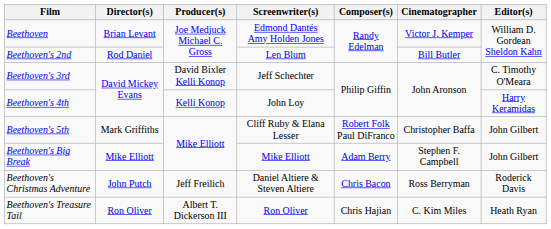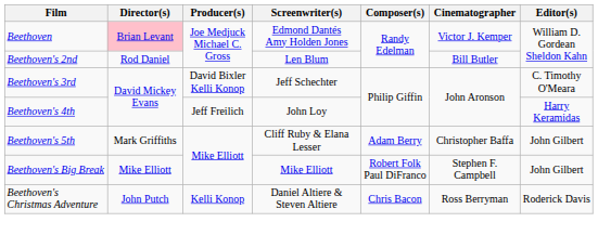 <table class="wikitable" style="width:99%;">
 <tr>
 <th style="text-align:center;">Film</th>
 <th style="text-align:center;">Director(s)</th>
 <th style="text-align:center;">Producer(s)</th>
 <th style="text-align:center;">Screenwriter(s)</th>
 <th style="text-align:center;">Composer(s)</th>
 <th style="text-align:center;">Cinematographer</th>
 <th style="text-align:center;">Editor(s)</th>
 </tr>
 <tr>
 <td><em><a href='#'>Beethoven</a></em></td>
-<td style="text-align:center;"><a href='#'>Brian Levant</a></td>
+<td style="background: pink; text-align:center;"><a href='#'>Brian Levant</a></td>
 <td rowspan="2" style="text-align:center;"><a href='#'>Joe Medjuck</a><br><a href='#'>Michael C. Gross</a></td>
 <td style="text-align:center;"><a href='#'>Edmond Dantés</a><br><a href='#'>Amy Holden Jones</a></td>
 <td rowspan="2" style="text-align:center;"><a href='#'>Randy Edelman</a></td>
 <td style="text-align:center;"><a href='#'>Victor J. Kemper</a></td>
 <td rowspan="2" style="text-align:center;">William D. Gordean<br><a href='#'>Sheldon Kahn</a></td>
 </tr>
 <tr>
 <td><em><a href='#'>Beethoven's 2nd</a></em></td>
 <td style="text-align:center;"><a href='#'>Rod Daniel</a></td>
 <td style="text-align:center;"><a href='#'>Len Blum</a></td>
 <td style="text-align:center;"><a href='#'>Bill Butler</a></td>
 </tr>
 <tr>
 <td><em><a href='#'>Beethoven's 3rd</a></em></td>
 <td rowspan="2" style="text-align:center;"><a href='#'>David Mickey Evans</a></td>
 <td style="text-align:center;">David Bixler<br><a href='#'>Kelli Konop</a></td>
 <td style="text-align:center;">Jeff Schechter</td>
 <td rowspan="2" style="text-align:center;">Philip Giffin</td>
 <td rowspan="2" style="text-align:center;">John Aronson</td>
 <td style="text-align:center;">C. Timothy O'Meara</td>
 </tr>
 <tr>
 <td><em><a href='#'>Beethoven's 4th</a></em></td>
-<td style="text-align:center;"><a href='#'>Kelli Konop</a></td>
+<td style="text-align:center;">Jeff Freilich</td>
 <td style="text-align:center;">John Loy</td>
 <td style="text-align:center;"><a href='#'>Harry Keramidas</a></td>
 </tr>
 <tr>
 <td><em><a href='#'>Beethoven's 5th</a></em></td>
 <td style="text-align:center;">Mark Griffiths</td>
 <td rowspan="2" style="text-align:center;"><a href='#'>Mike Elliott</a></td>
 <td style="text-align:center;">Cliff Ruby & Elana Lesser</td>
-<td style="text-align:center;"><a href='#'>Robert Folk</a><br>Paul DiFranco</td>
+<td style="text-align:center;"><a href='#'>Adam Berry</a></td>
 <td style="text-align:center;">Christopher Baffa</td>
 <td style="text-align:center;">John Gilbert</td>
 </tr>
 <tr>
 <td><em><a href='#'>Beethoven's Big Break</a></em></td>
 <td style="text-align:center;"><a href='#'>Mike Elliott</a></td>
 <td style="text-align:center;"><a href='#'>Mike Elliott</a></td>
-<td style="text-align:center;"><a href='#'>Adam Berry</a></td>
+<td style="text-align:center;"><a href='#'>Robert Folk</a><br>Paul DiFranco</td>
 <td style="text-align:center;">Stephen F. Campbell</td>
 <td style="text-align:center;">John Gilbert</td>
 </tr>
 <tr>
 <td><em>Beethoven's Christmas Adventure</em></td>
 <td style="text-align:center;"><a href='#'>John Putch</a></td>
-<td style="text-align:center;">Jeff Freilich</td>
+<td style="text-align:center;"><a href='#'>Kelli Konop</a></td>
 <td style="text-align:center;">Daniel Altiere & Steven Altiere</td>
 <td style="text-align:center;"><a href='#'>Chris Bacon</a></td>
 <td style="text-align:center;">Ross Berryman</td>
 <td style="text-align:center;">Roderick Davis</td>
 </tr>
-<tr>
-<td><em>Beethoven's Treasure Tail</em></td>
-<td style="text-align:center;"><a href='#'>Ron Oliver</a></td>
-<td style="text-align:center;">Albert T. Dickerson III</td>
-<td style="text-align:center;"><a href='#'>Ron Oliver</a></td>
-<td style="text-align:center;">Chris Hajian</td>
-<td style="text-align:center;">C. Kim Miles</td>
-<td style="text-align:center;">Heath Ryan</td>
-</tr>
 </table>
